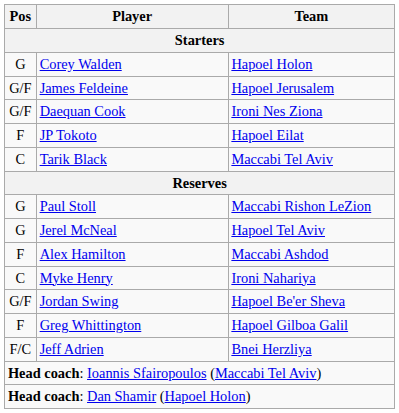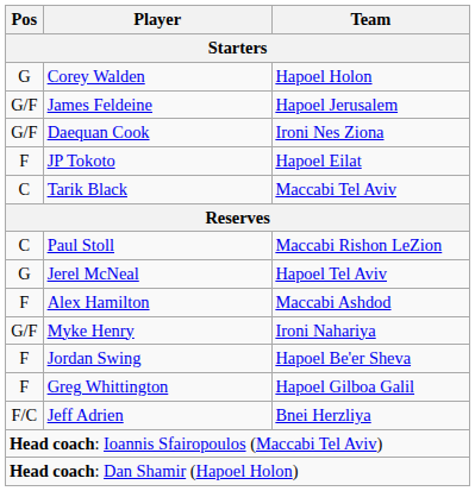 <table class="wikitable" style="text-align:center; font-size:90%;">
 <tr>
 <th scope="col" style="width:25px;">Pos</th>
 <th scope="col" style="width:185px;">Player</th>
 <th scope="col" style="width:160px;">Team</th>
 </tr>
 <tr>
 <th scope="col" colspan="5">Starters</th>
 </tr>
 <tr>
 <td>G</td>
 <td style="text-align:left"> <a href='#'>Corey Walden</a></td>
 <td style="text-align:left"><a href='#'>Hapoel Holon</a></td>
 </tr>
 <tr>
 <td>G/F</td>
 <td style="text-align:left"> <a href='#'>James Feldeine</a></td>
 <td style="text-align:left"><a href='#'>Hapoel Jerusalem</a></td>
 </tr>
 <tr>
 <td>G/F</td>
 <td style="text-align:left"> <a href='#'>Daequan Cook</a></td>
 <td style="text-align:left"><a href='#'>Ironi Nes Ziona</a></td>
 </tr>
 <tr>
 <td>F</td>
 <td style="text-align:left"> <a href='#'>JP Tokoto</a></td>
 <td style="text-align:left"><a href='#'>Hapoel Eilat</a></td>
 </tr>
 <tr>
 <td>C</td>
 <td style="text-align:left"> <a href='#'>Tarik Black</a></td>
 <td style="text-align:left"><a href='#'>Maccabi Tel Aviv</a></td>
 </tr>
 <tr>
 <th scope="col" colspan="5">Reserves</th>
 </tr>
 <tr>
-<td>G</td>
+<td>C</td>
 <td style="text-align:left"> <a href='#'>Paul Stoll</a></td>
 <td style="text-align:left"><a href='#'>Maccabi Rishon LeZion</a></td>
 </tr>
 <tr>
 <td>G</td>
 <td style="text-align:left"> <a href='#'>Jerel McNeal</a></td>
 <td style="text-align:left"><a href='#'>Hapoel Tel Aviv</a></td>
 </tr>
 <tr>
 <td>F</td>
 <td style="text-align:left"> <a href='#'>Alex Hamilton</a></td>
 <td style="text-align:left"><a href='#'>Maccabi Ashdod</a></td>
 </tr>
 <tr>
-<td>C</td>
+<td>G/F</td>
 <td style="text-align:left"> <a href='#'>Myke Henry</a></td>
 <td style="text-align:left"><a href='#'>Ironi Nahariya</a></td>
 </tr>
 <tr>
-<td>G/F</td>
+<td>F</td>
 <td style="text-align:left"> <a href='#'>Jordan Swing</a></td>
 <td style="text-align:left"><a href='#'>Hapoel Be'er Sheva</a></td>
 </tr>
 <tr>
 <td>F</td>
 <td style="text-align:left"> <a href='#'>Greg Whittington</a></td>
 <td style="text-align:left"><a href='#'>Hapoel Gilboa Galil</a></td>
 </tr>
 <tr>
 <td>F/C</td>
 <td style="text-align:left"> <a href='#'>Jeff Adrien</a></td>
 <td style="text-align:left"><a href='#'>Bnei Herzliya</a></td>
 </tr>
 <tr>
 <td style="text-align:left" colspan="5"><strong>Head coach</strong>: <a href='#'>Ioannis Sfairopoulos</a> (<a href='#'>Maccabi Tel Aviv</a>)</td>
 </tr>
 <tr>
 <td style="text-align:left" colspan="5"><strong>Head coach</strong>: <a href='#'>Dan Shamir</a> (<a href='#'>Hapoel Holon</a>)</td>
 </tr>
 </table>
